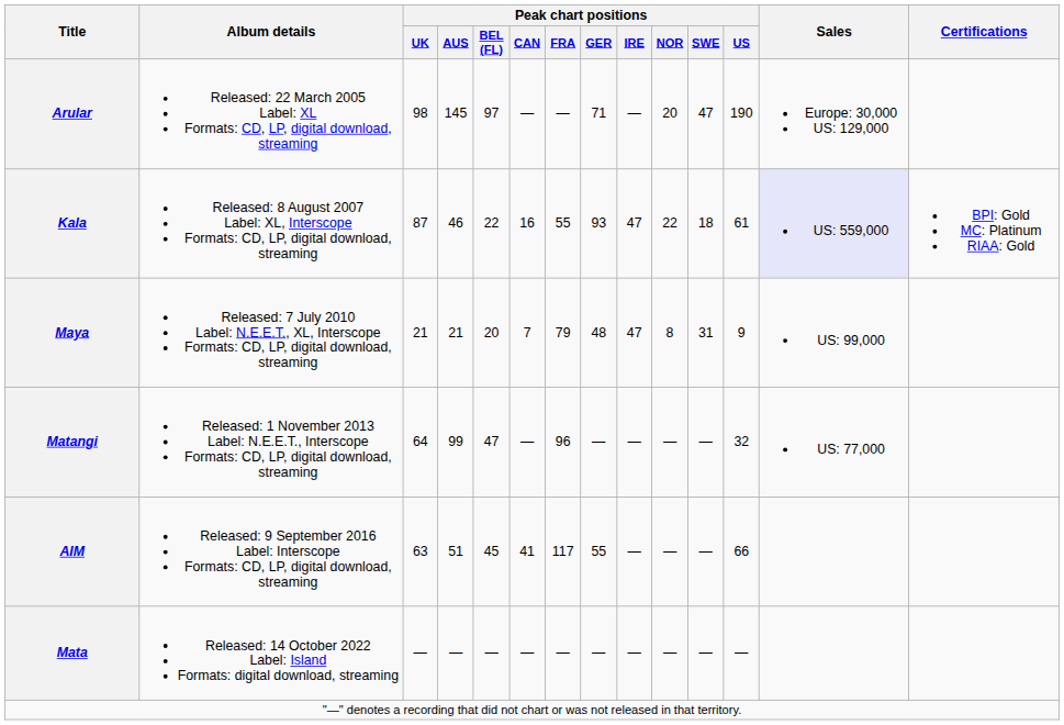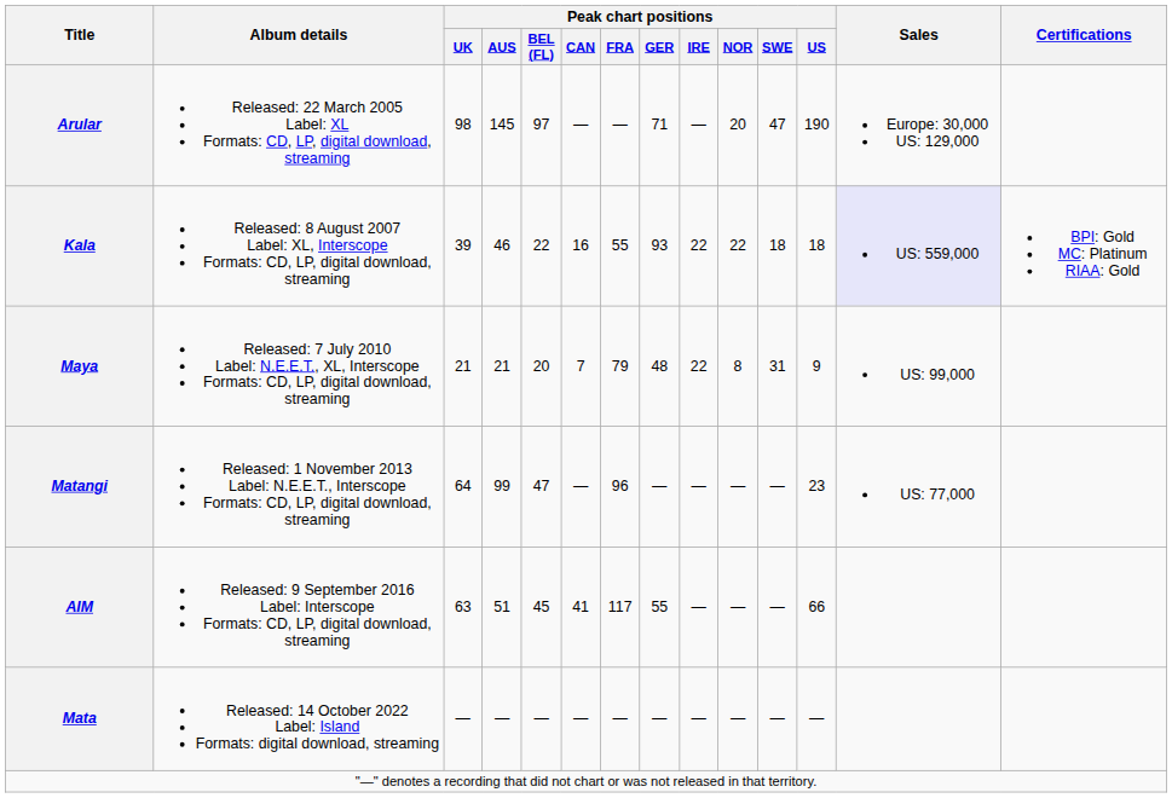 <table class="wikitable plainrowheaders" style="text-align:center;">
 <tr>
 <th scope="col" rowspan="2" style="width:10em;">Title</th>
 <th scope="col" rowspan="2" style="width:20em;">Album details</th>
 <th scope="col" colspan="10">Peak chart positions</th>
 <th scope="col" rowspan="2" style="width:11em;">Sales</th>
 <th scope="col" rowspan="2" style="width:11em;"><a href='#'>Certifications</a></th>
 </tr>
 <tr>
 <th scope="col" style="width:2.5em;font-size:90%;"><a href='#'>UK</a><br></th>
 <th scope="col" style="width:2.5em;font-size:90%;"><a href='#'>AUS</a><br></th>
 <th scope="col" style="width:2.5em;font-size:90%;"><a href='#'>BEL<br>(FL)</a><br></th>
 <th scope="col" style="width:2.5em;font-size:90%;"><a href='#'>CAN</a><br></th>
 <th scope="col" style="width:2.5em;font-size:90%;"><a href='#'>FRA</a><br></th>
 <th scope="col" style="width:2.5em;font-size:90%;"><a href='#'>GER</a><br></th>
 <th scope="col" style="width:2.5em;font-size:90%;"><a href='#'>IRE</a><br></th>
 <th scope="col" style="width:2.5em;font-size:90%;"><a href='#'>NOR</a><br></th>
 <th scope="col" style="width:2.5em;font-size:90%;"><a href='#'>SWE</a><br></th>
 <th scope="col" style="width:2.5em;font-size:90%;"><a href='#'>US</a><br></th>
 </tr>
 <tr>
 <th scope="row"><em><a href='#'>Arular</a></em></th>
 <td><br><ul><li>Released: 22 March 2005</li><li>Label: <a href='#'>XL</a></li><li>Formats: <a href='#'>CD</a>, <a href='#'>LP</a>, <a href='#'>digital download</a>, <a href='#'>streaming</a></li></ul></td>
 <td>98</td>
 <td>145</td>
 <td>97</td>
 <td>—</td>
 <td>—</td>
 <td>71</td>
 <td>—</td>
 <td>20</td>
 <td>47</td>
 <td>190</td>
 <td><br><ul><li>Europe: 30,000</li><li>US: 129,000</li></ul></td>
 <td></td>
 </tr>
 <tr>
 <th scope="row"><em><a href='#'>Kala</a></em></th>
 <td><br><ul><li>Released: 8 August 2007</li><li>Label: XL, <a href='#'>Interscope</a></li><li>Formats: CD, LP, digital download, streaming</li></ul></td>
-<td>87</td>
+<td>39</td>
 <td>46</td>
 <td>22</td>
 <td>16</td>
 <td>55</td>
 <td>93</td>
-<td>47</td>
+<td>22</td>
 <td>22</td>
 <td>18</td>
-<td>61</td>
+<td>18</td>
 <td style="background: lavender;"><br><ul><li>US: 559,000</li></ul></td>
 <td><br><ul><li><a href='#'>BPI</a>: Gold</li><li><a href='#'>MC</a>: Platinum</li><li><a href='#'>RIAA</a>: Gold</li></ul></td>
 </tr>
 <tr>
 <th scope="row"><em><a href='#'>Maya</a></em></th>
 <td><br><ul><li>Released: 7 July 2010</li><li>Label: <a href='#'>N.E.E.T.</a>, XL, Interscope</li><li>Formats: CD, LP, digital download, streaming</li></ul></td>
 <td>21</td>
 <td>21</td>
 <td>20</td>
 <td>7</td>
 <td>79</td>
 <td>48</td>
-<td>47</td>
+<td>22</td>
 <td>8</td>
 <td>31</td>
 <td>9</td>
 <td><br><ul><li>US: 99,000</li></ul></td>
 <td></td>
 </tr>
 <tr>
 <th scope="row"><em><a href='#'>Matangi</a></em></th>
 <td><br><ul><li>Released: 1 November 2013</li><li>Label: N.E.E.T., Interscope</li><li>Formats: CD, LP, digital download, streaming</li></ul></td>
 <td>64</td>
 <td>99</td>
 <td>47</td>
 <td>—</td>
 <td>96</td>
 <td>—</td>
 <td>—</td>
 <td>—</td>
 <td>—</td>
-<td>32</td>
+<td>23</td>
 <td><br><ul><li>US: 77,000</li></ul></td>
 <td></td>
 </tr>
 <tr>
 <th scope="row"><em><a href='#'>AIM</a></em></th>
 <td><br><ul><li>Released: 9 September 2016</li><li>Label: Interscope</li><li>Formats: CD, LP, digital download, streaming</li></ul></td>
 <td>63</td>
 <td>51</td>
 <td>45</td>
 <td>41</td>
 <td>117</td>
 <td>55</td>
 <td>—</td>
 <td>—</td>
 <td>—</td>
 <td>66</td>
 <td></td>
 <td></td>
 </tr>
 <tr>
 <th scope="row"><em><a href='#'>Mata</a></em></th>
 <td><br><ul><li>Released: 14 October 2022</li><li>Label: <a href='#'>Island</a></li><li>Formats: digital download, streaming</li></ul></td>
 <td>—</td>
 <td>—</td>
 <td>—</td>
 <td>—</td>
 <td>—</td>
 <td>—</td>
 <td>—</td>
 <td>—</td>
 <td>—</td>
 <td>—</td>
 <td></td>
 <td></td>
 </tr>
 <tr>
 <td colspan="16" style="font-size:90%">"—" denotes a recording that did not chart or was not released in that territory.</td>
 </tr>
 </table>
